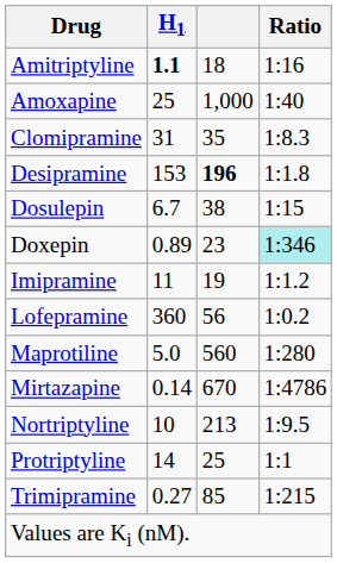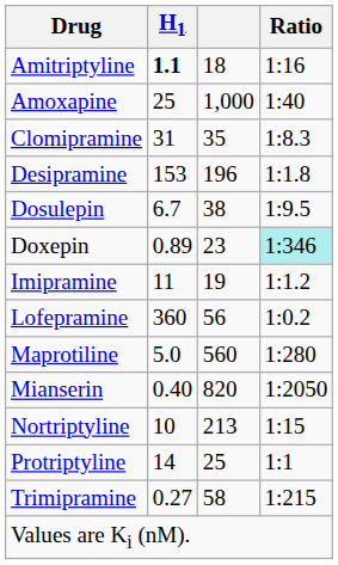 <table class="wikitable sortable floatright">
 <tr>
 <th>Drug</th>
 <th><a href='#'>H<sub>1</sub></a></th>
 <th></th>
 <th>Ratio</th>
 </tr>
 <tr>
 <td><a href='#'>Amitriptyline</a></td>
 <td><strong>1.1</strong></td>
 <td>18</td>
 <td>1:16</td>
 </tr>
 <tr>
 <td><a href='#'>Amoxapine</a></td>
 <td>25</td>
 <td>1,000</td>
 <td>1:40</td>
 </tr>
 <tr>
 <td><a href='#'>Clomipramine</a></td>
 <td>31</td>
 <td>35</td>
 <td>1:8.3</td>
 </tr>
 <tr>
 <td><a href='#'>Desipramine</a></td>
 <td>153</td>
-<td><strong>196</strong></td>
+<td>196</td>
 <td>1:1.8</td>
 </tr>
 <tr>
 <td><a href='#'>Dosulepin</a></td>
 <td>6.7</td>
 <td>38</td>
-<td>1:15</td>
+<td>1:9.5</td>
 </tr>
 <tr>
 <td>Doxepin</td>
 <td>0.89</td>
 <td>23</td>
 <td style="background: paleturquoise;">1:346</td>
 </tr>
 <tr>
 <td><a href='#'>Imipramine</a></td>
 <td>11</td>
 <td>19</td>
 <td>1:1.2</td>
 </tr>
 <tr>
 <td><a href='#'>Lofepramine</a></td>
 <td>360</td>
 <td>56</td>
 <td>1:0.2</td>
 </tr>
 <tr>
 <td><a href='#'>Maprotiline</a></td>
 <td>5.0</td>
 <td>560</td>
 <td>1:280</td>
 </tr>
 <tr>
-<td><a href='#'>Mirtazapine</a></td>
-<td>0.14</td>
-<td>670</td>
-<td>1:4786</td>
+<td><a href='#'>Mianserin</a></td>
+<td>0.40</td>
+<td>820</td>
+<td>1:2050</td>
 </tr>
 <tr>
 <td><a href='#'>Nortriptyline</a></td>
 <td>10</td>
 <td>213</td>
-<td>1:9.5</td>
+<td>1:15</td>
 </tr>
 <tr>
 <td><a href='#'>Protriptyline</a></td>
 <td>14</td>
 <td>25</td>
 <td>1:1</td>
 </tr>
 <tr>
 <td><a href='#'>Trimipramine</a></td>
 <td>0.27</td>
-<td>85</td>
+<td>58</td>
 <td>1:215</td>
 </tr>
 <tr class="sortbottom">
 <td colspan="4">Values are K<sub>i</sub> (nM).</td>
 </tr>
 </table>
